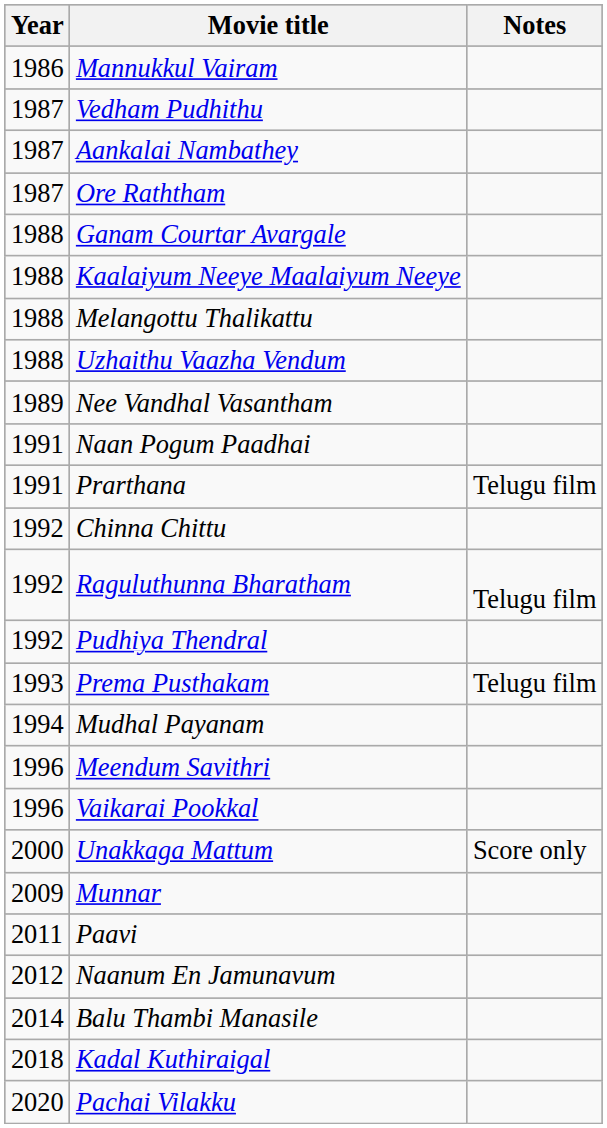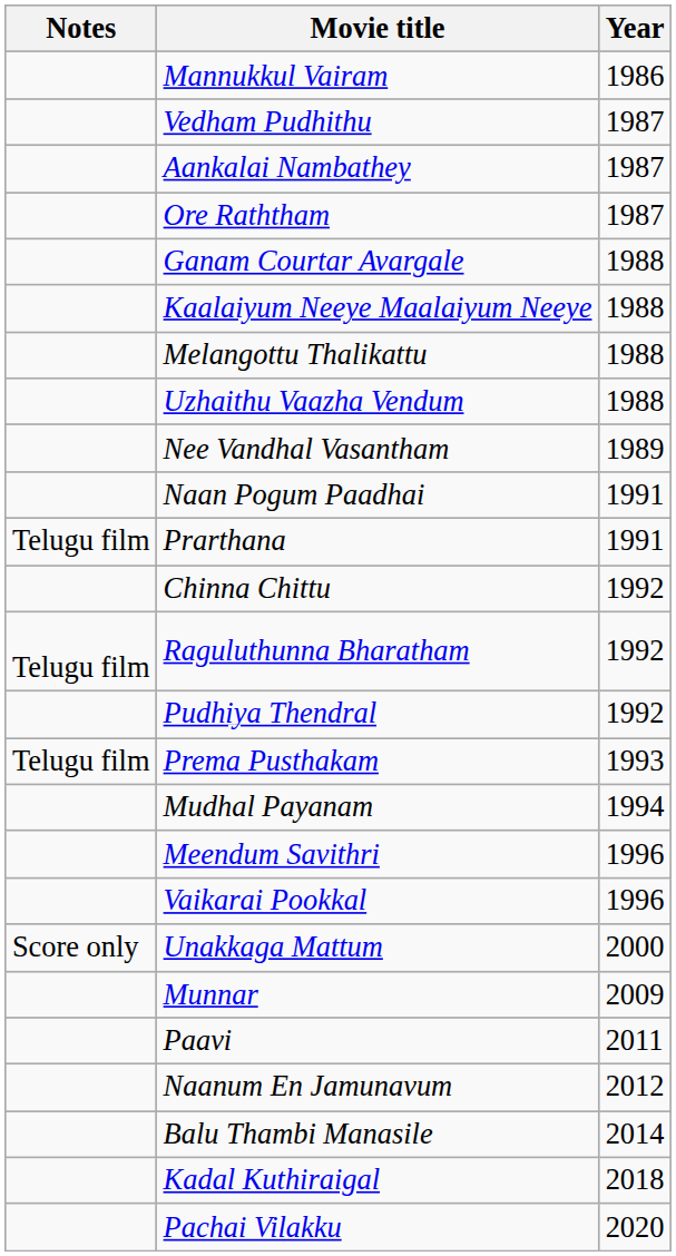 <table class="wikitable sortable">
 <tr>
+<th>Notes</th>
+<th>Movie title</th>
 <th>Year</th>
-<th>Movie title</th>
-<th>Notes</th>
 </tr>
 <tr>
+<td></td>
+<td><em><a href='#'>Mannukkul Vairam</a></em></td>
 <td>1986</td>
-<td><em><a href='#'>Mannukkul Vairam</a></em></td>
-<td></td>
 </tr>
 <tr>
+<td></td>
+<td><em><a href='#'>Vedham Pudhithu</a></em></td>
 <td>1987</td>
-<td><em><a href='#'>Vedham Pudhithu</a></em></td>
-<td></td>
 </tr>
 <tr>
+<td></td>
+<td><em><a href='#'>Aankalai Nambathey</a></em></td>
 <td>1987</td>
-<td><em><a href='#'>Aankalai Nambathey</a></em></td>
-<td></td>
 </tr>
 <tr>
+<td></td>
+<td><em><a href='#'>Ore Raththam</a></em></td>
 <td>1987</td>
-<td><em><a href='#'>Ore Raththam</a></em></td>
-<td></td>
 </tr>
 <tr>
+<td></td>
+<td><em><a href='#'>Ganam Courtar Avargale</a></em></td>
 <td>1988</td>
-<td><em><a href='#'>Ganam Courtar Avargale</a></em></td>
-<td></td>
 </tr>
 <tr>
+<td></td>
+<td><em><a href='#'>Kaalaiyum Neeye Maalaiyum Neeye</a></em></td>
 <td>1988</td>
-<td><em><a href='#'>Kaalaiyum Neeye Maalaiyum Neeye</a></em></td>
-<td></td>
 </tr>
 <tr>
+<td></td>
+<td><em>Melangottu Thalikattu</em></td>
 <td>1988</td>
-<td><em>Melangottu Thalikattu</em></td>
-<td></td>
 </tr>
 <tr>
+<td></td>
+<td><em><a href='#'>Uzhaithu Vaazha Vendum</a></em></td>
 <td>1988</td>
-<td><em><a href='#'>Uzhaithu Vaazha Vendum</a></em></td>
-<td></td>
 </tr>
 <tr>
+<td></td>
+<td><em>Nee Vandhal Vasantham</em></td>
 <td>1989</td>
-<td><em>Nee Vandhal Vasantham</em></td>
-<td></td>
 </tr>
 <tr>
+<td></td>
+<td><em>Naan Pogum Paadhai</em></td>
 <td>1991</td>
-<td><em>Naan Pogum Paadhai</em></td>
-<td></td>
 </tr>
 <tr>
+<td>Telugu film</td>
+<td><em>Prarthana</em></td>
 <td>1991</td>
-<td><em>Prarthana</em></td>
-<td>Telugu film</td>
 </tr>
 <tr>
+<td></td>
+<td><em>Chinna Chittu</em></td>
 <td>1992</td>
-<td><em>Chinna Chittu</em></td>
-<td></td>
 </tr>
 <tr>
+<td><br>Telugu film</td>
+<td><em><a href='#'>Raguluthunna Bharatham</a></em></td>
 <td>1992</td>
-<td><em><a href='#'>Raguluthunna Bharatham</a></em></td>
-<td><br>Telugu film</td>
 </tr>
 <tr>
+<td></td>
+<td><em><a href='#'>Pudhiya Thendral</a></em></td>
 <td>1992</td>
-<td><em><a href='#'>Pudhiya Thendral</a></em></td>
-<td></td>
 </tr>
 <tr>
+<td>Telugu film</td>
+<td><em><a href='#'>Prema Pusthakam</a></em></td>
 <td>1993</td>
-<td><em><a href='#'>Prema Pusthakam</a></em></td>
-<td>Telugu film</td>
 </tr>
 <tr>
+<td></td>
+<td><em>Mudhal Payanam</em></td>
 <td>1994</td>
-<td><em>Mudhal Payanam</em></td>
-<td></td>
 </tr>
 <tr>
+<td></td>
+<td><em><a href='#'>Meendum Savithri</a></em></td>
 <td>1996</td>
-<td><em><a href='#'>Meendum Savithri</a></em></td>
-<td></td>
 </tr>
 <tr>
+<td></td>
+<td><em><a href='#'>Vaikarai Pookkal</a></em></td>
 <td>1996</td>
-<td><em><a href='#'>Vaikarai Pookkal</a></em></td>
-<td></td>
 </tr>
 <tr>
+<td>Score only</td>
+<td><em><a href='#'>Unakkaga Mattum</a></em></td>
 <td>2000</td>
-<td><em><a href='#'>Unakkaga Mattum</a></em></td>
-<td>Score only</td>
 </tr>
 <tr>
+<td></td>
+<td><em><a href='#'>Munnar</a></em></td>
 <td>2009</td>
-<td><em><a href='#'>Munnar</a></em></td>
-<td></td>
 </tr>
 <tr>
+<td></td>
+<td><em>Paavi</em></td>
 <td>2011</td>
-<td><em>Paavi</em></td>
-<td></td>
 </tr>
 <tr>
+<td></td>
+<td><em>Naanum En Jamunavum</em></td>
 <td>2012</td>
-<td><em>Naanum En Jamunavum</em></td>
-<td></td>
 </tr>
 <tr>
+<td></td>
+<td><em>Balu Thambi Manasile</em></td>
 <td>2014</td>
-<td><em>Balu Thambi Manasile</em></td>
-<td></td>
 </tr>
 <tr>
+<td></td>
+<td><em><a href='#'>Kadal Kuthiraigal</a></em></td>
 <td>2018</td>
-<td><em><a href='#'>Kadal Kuthiraigal</a></em></td>
-<td></td>
 </tr>
 <tr>
+<td></td>
+<td><em><a href='#'>Pachai Vilakku</a></em></td>
 <td>2020</td>
-<td><em><a href='#'>Pachai Vilakku</a></em></td>
-<td></td>
 </tr>
 </table>
